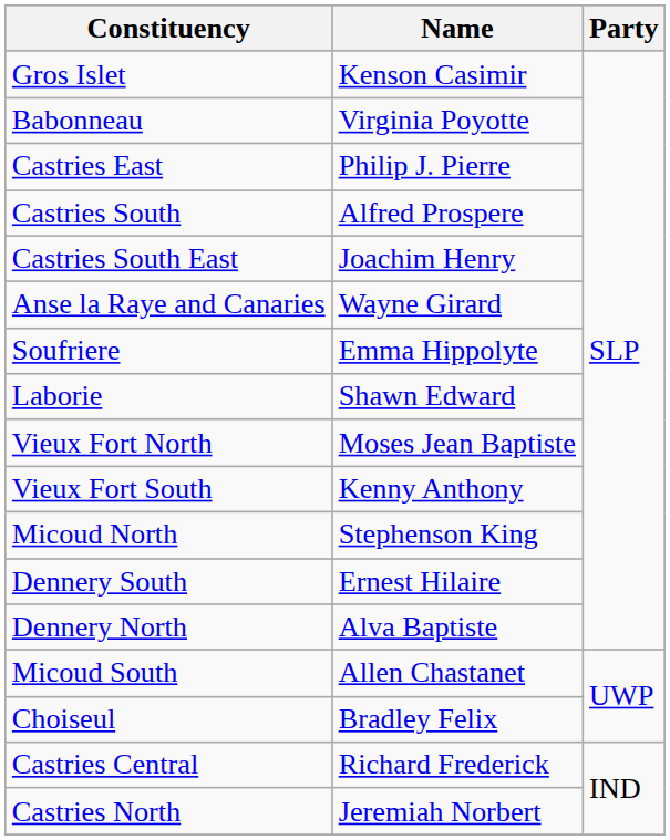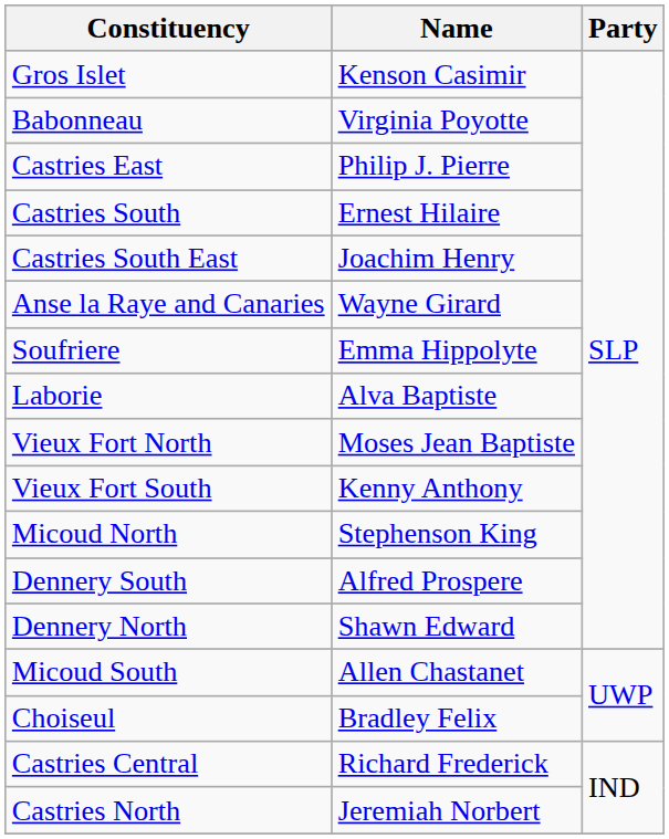 <table class="wikitable">
 <tr>
 <th>Constituency</th>
 <th>Name</th>
 <th>Party</th>
 </tr>
 <tr>
 <td><a href='#'>Gros Islet</a></td>
 <td><a href='#'>Kenson Casimir</a></td>
 <td rowspan="13"><a href='#'>SLP</a></td>
 </tr>
 <tr>
 <td><a href='#'>Babonneau</a></td>
 <td><a href='#'>Virginia Poyotte</a></td>
 </tr>
 <tr>
 <td><a href='#'>Castries East</a></td>
 <td><a href='#'>Philip J. Pierre</a></td>
 </tr>
 <tr>
 <td><a href='#'>Castries South</a></td>
-<td><a href='#'>Alfred Prospere</a></td>
+<td><a href='#'>Ernest Hilaire</a></td>
 </tr>
 <tr>
 <td><a href='#'>Castries South East</a></td>
 <td><a href='#'>Joachim Henry</a></td>
 </tr>
 <tr>
 <td><a href='#'>Anse la Raye and Canaries</a></td>
 <td><a href='#'>Wayne Girard</a></td>
 </tr>
 <tr>
 <td><a href='#'>Soufriere</a></td>
 <td><a href='#'>Emma Hippolyte</a></td>
 </tr>
 <tr>
 <td><a href='#'>Laborie</a></td>
-<td><a href='#'>Shawn Edward</a></td>
+<td><a href='#'>Alva Baptiste</a></td>
 </tr>
 <tr>
 <td><a href='#'>Vieux Fort North</a></td>
 <td><a href='#'>Moses Jean Baptiste</a></td>
 </tr>
 <tr>
 <td><a href='#'>Vieux Fort South</a></td>
 <td><a href='#'>Kenny Anthony</a></td>
 </tr>
 <tr>
 <td><a href='#'>Micoud North</a></td>
 <td><a href='#'>Stephenson King</a></td>
 </tr>
 <tr>
 <td><a href='#'>Dennery South</a></td>
-<td><a href='#'>Ernest Hilaire</a></td>
+<td><a href='#'>Alfred Prospere</a></td>
 </tr>
 <tr>
 <td><a href='#'>Dennery North</a></td>
-<td><a href='#'>Alva Baptiste</a></td>
+<td><a href='#'>Shawn Edward</a></td>
 </tr>
 <tr>
 <td><a href='#'>Micoud South</a></td>
 <td><a href='#'>Allen Chastanet</a></td>
 <td rowspan="2"><a href='#'>UWP</a></td>
 </tr>
 <tr>
 <td><a href='#'>Choiseul</a></td>
 <td><a href='#'>Bradley Felix</a></td>
 </tr>
 <tr>
 <td><a href='#'>Castries Central</a></td>
 <td><a href='#'>Richard Frederick</a></td>
 <td rowspan="2">IND</td>
 </tr>
 <tr>
 <td><a href='#'>Castries North</a></td>
 <td><a href='#'>Jeremiah Norbert</a></td>
 </tr>
 <tr>
 </tr>
 </table>
